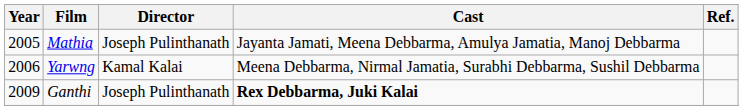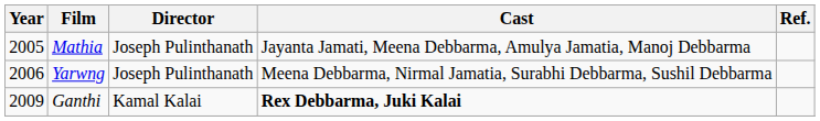 <table class="wikitable">
 <tr>
 <th>Year</th>
 <th>Film</th>
 <th>Director</th>
 <th>Cast</th>
 <th>Ref.</th>
 </tr>
 <tr>
 <td>2005</td>
 <td><em><a href='#'>Mathia</a></em></td>
 <td>Joseph Pulinthanath</td>
 <td>Jayanta Jamati, Meena Debbarma, Amulya Jamatia, Manoj Debbarma</td>
 <td></td>
 </tr>
 <tr>
 <td>2006</td>
 <td><em><a href='#'>Yarwng</a></em></td>
-<td>Kamal Kalai</td>
+<td>Joseph Pulinthanath</td>
 <td>Meena Debbarma, Nirmal Jamatia, Surabhi Debbarma, Sushil Debbarma</td>
 <td></td>
 </tr>
 <tr>
 <td>2009</td>
 <td><em>Ganthi</em></td>
-<td>Joseph Pulinthanath</td>
+<td>Kamal Kalai</td>
 <td><strong>Rex Debbarma, Juki Kalai</strong></td>
 <td></td>
 </tr>
 <tr>
 </tr>
 </table>
